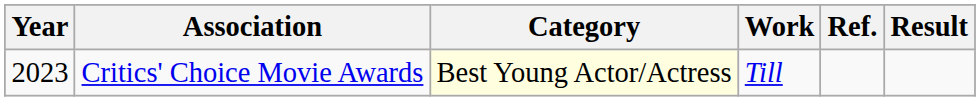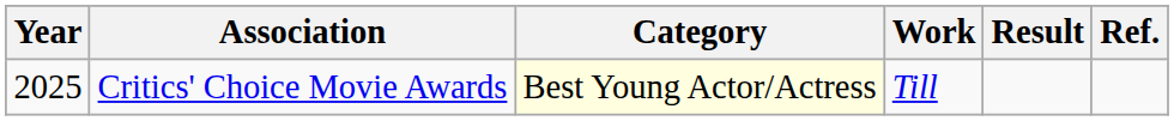 <table class="wikitable">
 <tr>
 <th>Year</th>
 <th>Association</th>
 <th>Category</th>
 <th>Work</th>
+<th>Result</th>
 <th>Ref.</th>
-<th>Result</th>
 </tr>
 <tr>
-<td>2023</td>
+<td>2025</td>
 <td><a href='#'>Critics' Choice Movie Awards</a></td>
 <td style="background: lightyellow;">Best Young Actor/Actress</td>
 <td><a href='#'><em>Till</em></a></td>
 <td></td>
 <td></td>
 </tr>
 </table>
